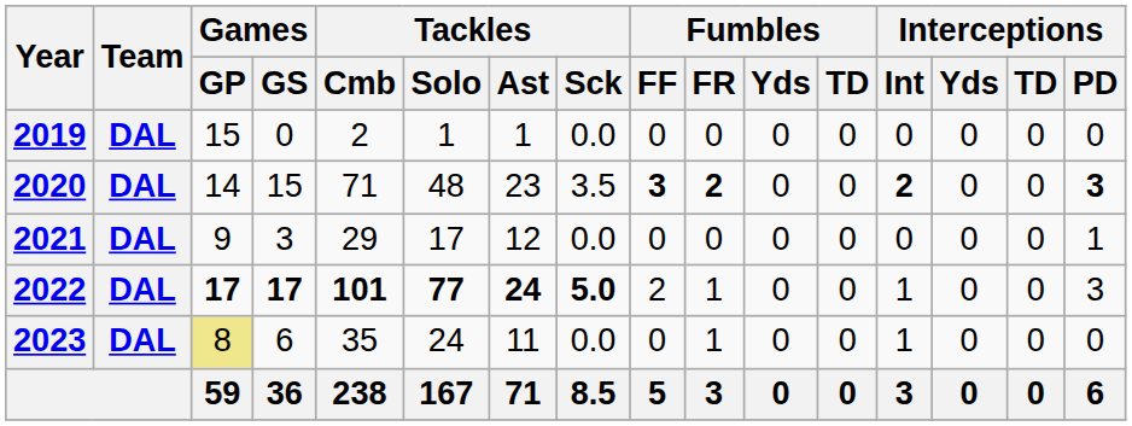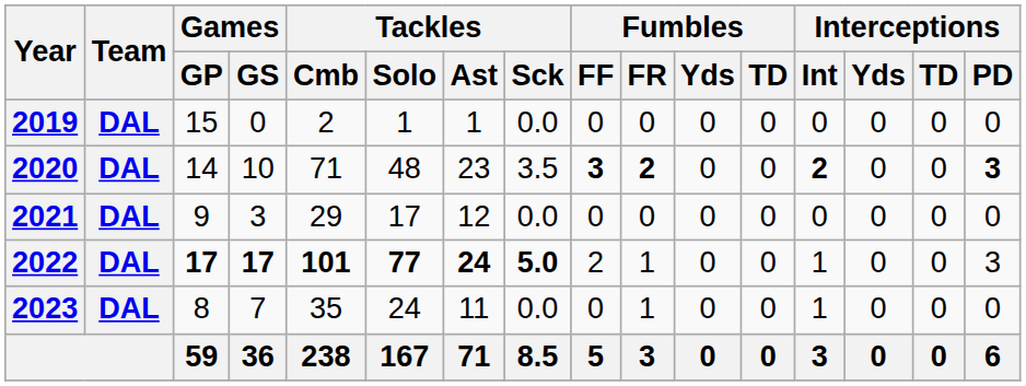 <table class= "wikitable" style="text-align:center;">
 <tr>
 <th rowspan="2">Year</th>
 <th rowspan="2">Team</th>
 <th colspan="2">Games</th>
 <th colspan="4">Tackles</th>
 <th colspan="4">Fumbles</th>
 <th colspan="4">Interceptions</th>
 </tr>
 <tr>
 <th>GP</th>
 <th>GS</th>
 <th>Cmb</th>
 <th>Solo</th>
 <th>Ast</th>
 <th>Sck</th>
 <th>FF</th>
 <th>FR</th>
 <th>Yds</th>
 <th>TD</th>
 <th>Int</th>
 <th>Yds</th>
 <th>TD</th>
 <th>PD</th>
 </tr>
 <tr>
 <th><a href='#'>2019</a></th>
 <th><a href='#'>DAL</a></th>
 <td>15</td>
 <td>0</td>
 <td>2</td>
 <td>1</td>
 <td>1</td>
 <td>0.0</td>
 <td>0</td>
 <td>0</td>
 <td>0</td>
 <td>0</td>
 <td>0</td>
 <td>0</td>
 <td>0</td>
 <td>0</td>
 </tr>
 <tr>
 <th><a href='#'>2020</a></th>
 <th><a href='#'>DAL</a></th>
 <td>14</td>
-<td>15</td>
+<td>10</td>
 <td>71</td>
 <td>48</td>
 <td>23</td>
 <td>3.5</td>
 <td><strong>3</strong></td>
 <td><strong>2</strong></td>
 <td>0</td>
 <td>0</td>
 <td><strong>2</strong></td>
 <td>0</td>
 <td>0</td>
 <td><strong>3</strong></td>
 </tr>
 <tr>
 <th><a href='#'>2021</a></th>
 <th><a href='#'>DAL</a></th>
 <td>9</td>
 <td>3</td>
 <td>29</td>
 <td>17</td>
 <td>12</td>
 <td>0.0</td>
 <td>0</td>
 <td>0</td>
 <td>0</td>
 <td>0</td>
 <td>0</td>
 <td>0</td>
 <td>0</td>
-<td>1</td>
+<td>0</td>
 </tr>
 <tr>
 <th><a href='#'>2022</a></th>
 <th><a href='#'>DAL</a></th>
 <td><strong>17</strong></td>
 <td><strong>17</strong></td>
 <td><strong>101</strong></td>
 <td><strong>77</strong></td>
 <td><strong>24</strong></td>
 <td><strong>5.0</strong></td>
 <td>2</td>
 <td>1</td>
 <td>0</td>
 <td>0</td>
 <td>1</td>
 <td>0</td>
 <td>0</td>
 <td>3</td>
 </tr>
 <tr>
 <th><a href='#'>2023</a></th>
 <th><a href='#'>DAL</a></th>
-<td style="background: khaki;">8</td>
-<td>6</td>
+<td>8</td>
+<td>7</td>
 <td>35</td>
 <td>24</td>
 <td>11</td>
 <td>0.0</td>
 <td>0</td>
 <td>1</td>
 <td>0</td>
 <td>0</td>
 <td>1</td>
 <td>0</td>
 <td>0</td>
 <td>0</td>
 </tr>
 <tr>
 <th colspan="2"></th>
 <th>59</th>
 <th>36</th>
 <th>238</th>
 <th>167</th>
 <th>71</th>
 <th>8.5</th>
 <th>5</th>
 <th>3</th>
 <th>0</th>
 <th>0</th>
 <th>3</th>
 <th>0</th>
 <th>0</th>
 <th>6</th>
 </tr>
 </table>
